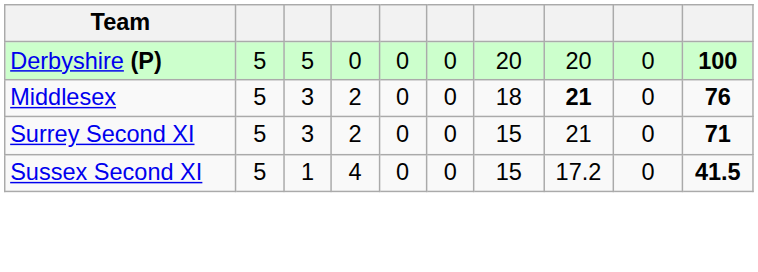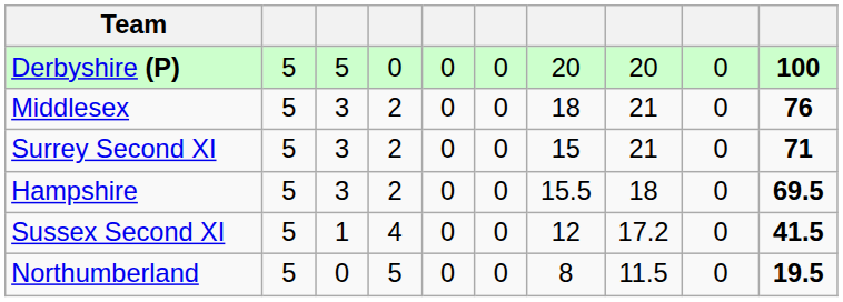 <table class="wikitable" style="text-align:center">
 <tr>
 <th width="150">Team</th>
 <th width="25"></th>
 <th width="25"></th>
 <th width="25"></th>
 <th width="25"></th>
 <th width="25"></th>
 <th width="40"></th>
 <th width="40"></th>
 <th width="40"></th>
 <th width="40"></th>
 </tr>
 <tr style="background:#cfc">
 <td style="text-align:left"><a href='#'>Derbyshire</a>  <strong>(P)</strong></td>
 <td>5</td>
 <td>5</td>
 <td>0</td>
 <td>0</td>
 <td>0</td>
 <td>20</td>
 <td>20</td>
 <td>0</td>
 <td><strong>100</strong></td>
 </tr>
 <tr>
 <td style="text-align:left"><a href='#'>Middlesex</a></td>
 <td>5</td>
 <td>3</td>
 <td>2</td>
 <td>0</td>
 <td>0</td>
 <td>18</td>
-<td><strong>21</strong></td>
+<td>21</td>
 <td>0</td>
 <td><strong>76</strong></td>
 </tr>
 <tr>
 <td style="text-align:left"><a href='#'>Surrey Second XI</a></td>
 <td>5</td>
 <td>3</td>
 <td>2</td>
 <td>0</td>
 <td>0</td>
 <td>15</td>
 <td>21</td>
 <td>0</td>
 <td><strong>71</strong></td>
 </tr>
 <tr>
+<td style="text-align:left"><a href='#'>Hampshire</a></td>
+<td>5</td>
+<td>3</td>
+<td>2</td>
+<td>0</td>
+<td>0</td>
+<td>15.5</td>
+<td>18</td>
+<td>0</td>
+<td><strong>69.5</strong></td>
+</tr>
+<tr>
 <td style="text-align:left"><a href='#'>Sussex Second XI</a></td>
 <td>5</td>
 <td>1</td>
 <td>4</td>
 <td>0</td>
 <td>0</td>
-<td>15</td>
+<td>12</td>
 <td>17.2</td>
 <td>0</td>
 <td><strong>41.5</strong></td>
 </tr>
+<tr>
+<td style="text-align:left"><a href='#'>Northumberland</a></td>
+<td>5</td>
+<td>0</td>
+<td>5</td>
+<td>0</td>
+<td>0</td>
+<td>8</td>
+<td>11.5</td>
+<td>0</td>
+<td><strong>19.5</strong></td>
+</tr>
 </table>
